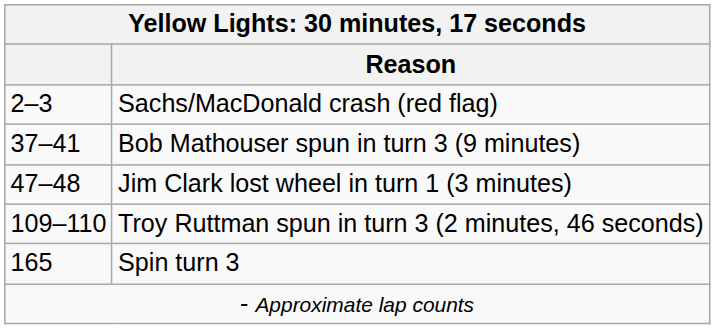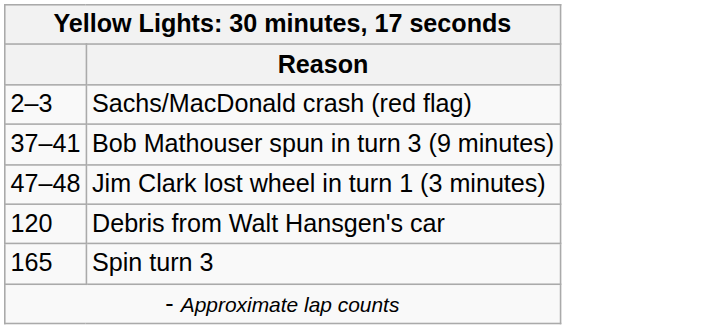 <table class="wikitable">
 <tr>
 <th colspan=2>Yellow Lights: 30 minutes, 17 seconds</th>
 </tr>
 <tr>
 <th></th>
 <th>Reason</th>
 </tr>
 <tr>
 <td>2–3</td>
 <td>Sachs/MacDonald crash (red flag)</td>
 </tr>
 <tr>
 <td>37–41</td>
 <td>Bob Mathouser spun in turn 3 (9 minutes)</td>
 </tr>
 <tr>
 <td>47–48</td>
 <td>Jim Clark lost wheel in turn 1 (3 minutes)</td>
 </tr>
 <tr>
-<td>109–110</td>
-<td>Troy Ruttman spun in turn 3 (2 minutes, 46 seconds)</td>
+<td>120</td>
+<td>Debris from Walt Hansgen's car</td>
 </tr>
 <tr>
 <td>165</td>
 <td>Spin turn 3</td>
 </tr>
 <tr>
 <td colspan=2 align=center> - <em><small>Approximate lap counts</small></em></td>
 </tr>
 </table>
